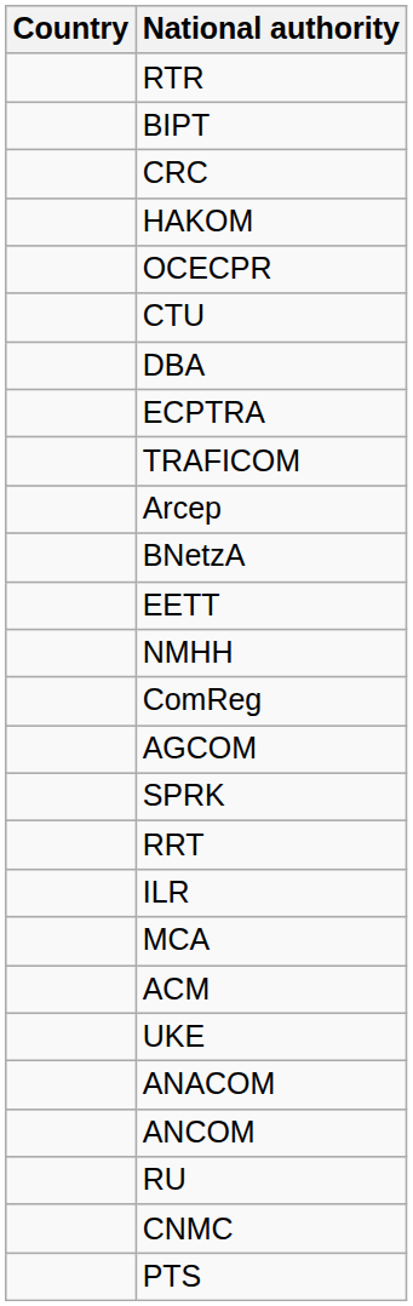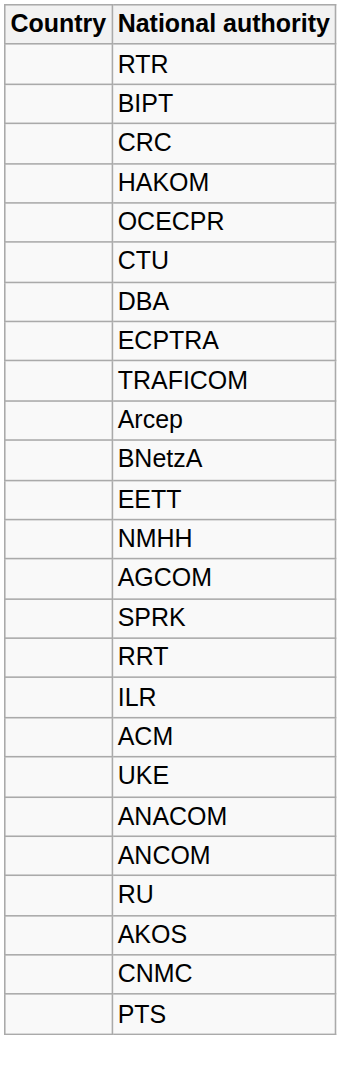 <table class="wikitable">
 <tr>
 <th>Country</th>
 <th>National authority</th>
 </tr>
 <tr>
 <td></td>
 <td>RTR</td>
 </tr>
 <tr>
 <td></td>
 <td>BIPT</td>
 </tr>
 <tr>
 <td></td>
 <td>CRC</td>
 </tr>
 <tr>
 <td></td>
 <td>HAKOM</td>
 </tr>
 <tr>
 <td></td>
 <td>OCECPR</td>
 </tr>
 <tr>
 <td></td>
 <td>CTU</td>
 </tr>
 <tr>
 <td></td>
 <td>DBA</td>
 </tr>
 <tr>
 <td></td>
 <td>ECPTRA</td>
 </tr>
 <tr>
 <td></td>
 <td>TRAFICOM</td>
 </tr>
 <tr>
 <td></td>
 <td>Arcep</td>
 </tr>
 <tr>
 <td></td>
 <td>BNetzA</td>
 </tr>
 <tr>
 <td></td>
 <td>EETT</td>
 </tr>
 <tr>
 <td></td>
 <td>NMHH</td>
 </tr>
 <tr>
 <td></td>
-<td>ComReg</td>
-</tr>
-<tr>
-<td></td>
 <td>AGCOM</td>
 </tr>
 <tr>
 <td></td>
 <td>SPRK</td>
 </tr>
 <tr>
 <td></td>
 <td>RRT</td>
 </tr>
 <tr>
 <td></td>
 <td>ILR</td>
-</tr>
-<tr>
-<td></td>
-<td>MCA</td>
 </tr>
 <tr>
 <td></td>
 <td>ACM</td>
 </tr>
 <tr>
 <td></td>
 <td>UKE</td>
 </tr>
 <tr>
 <td></td>
 <td>ANACOM</td>
 </tr>
 <tr>
 <td></td>
 <td>ANCOM</td>
 </tr>
 <tr>
 <td></td>
 <td>RU</td>
 </tr>
 <tr>
 <td></td>
+<td>AKOS</td>
+</tr>
+<tr>
+<td></td>
 <td>CNMC</td>
 </tr>
 <tr>
 <td></td>
 <td>PTS</td>
 </tr>
 </table>
